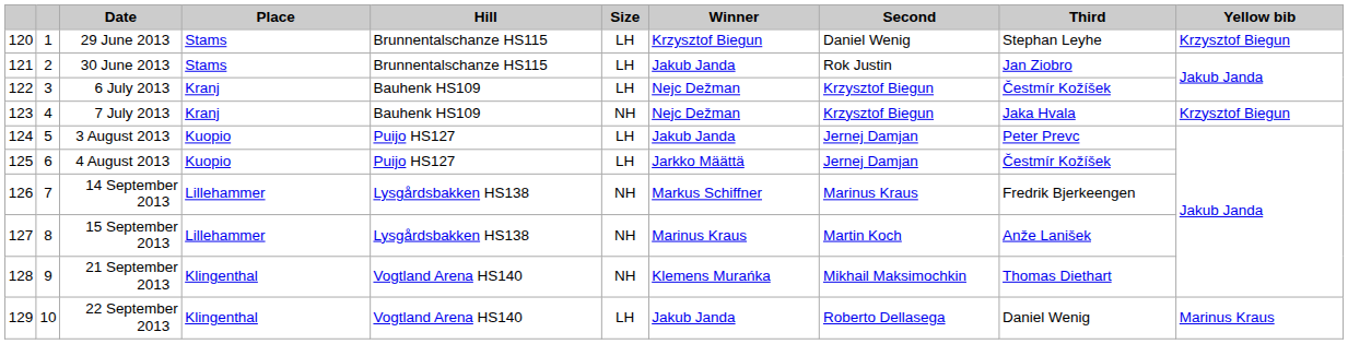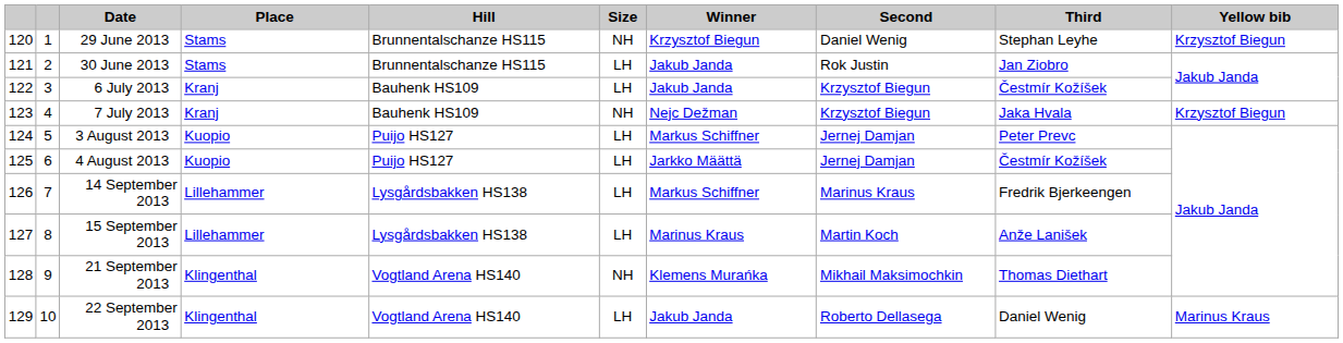 <table class="wikitable plainrowheaders" style="background:#fff; font-size:86%; line-height:16px; border:grey solid 1px; border-collapse:collapse;">
 <tr style="background:#ccc; text-align:center;">
 <th scope="col" style="background:#ccc; width=20 px;"></th>
 <th scope="col" style="background:#ccc; width=30 px;"></th>
 <th scope="col" style="background:#ccc; width:120px;">Date</th>
 <th scope="col" style="background:#ccc; width:200px;">Place</th>
 <th scope="col" style="background:#ccc; width:240px;">Hill</th>
 <th scope="col" style="background:#ccc; width:40px;">Size</th>
 <th scope="col" style="background:#ccc; width:185px;">Winner</th>
 <th scope="col" style="background:#ccc; width:185px;">Second</th>
 <th scope="col" style="background:#ccc; width:185px;">Third</th>
 <th scope="col" style="background:#ccc; width:180px;">Yellow bib</th>
 </tr>
 <tr>
 <td align=center>120</td>
 <td align=center>1</td>
 <td align=right>29 June 2013  </td>
 <td> <a href='#'>Stams</a></td>
 <td>Brunnentalschanze HS115</td>
-<td align=center>LH</td>
+<td align=center>NH</td>
 <td> <a href='#'>Krzysztof Biegun</a></td>
 <td> Daniel Wenig</td>
 <td> Stephan Leyhe</td>
 <td> <a href='#'>Krzysztof Biegun</a></td>
 </tr>
 <tr>
 <td align=center>121</td>
 <td align=center>2</td>
 <td align=right>30 June 2013  </td>
 <td> <a href='#'>Stams</a></td>
 <td>Brunnentalschanze HS115</td>
 <td align=center>LH</td>
 <td> <a href='#'>Jakub Janda</a></td>
 <td> Rok Justin</td>
 <td> <a href='#'>Jan Ziobro</a></td>
 <td rowspan=2> <a href='#'>Jakub Janda</a></td>
 </tr>
 <tr>
 <td align=center>122</td>
 <td align=center>3</td>
 <td align=right>6 July 2013  </td>
 <td> <a href='#'>Kranj</a></td>
 <td>Bauhenk HS109</td>
 <td align=center>LH</td>
-<td> <a href='#'>Nejc Dežman</a></td>
+<td> <a href='#'>Jakub Janda</a></td>
 <td> <a href='#'>Krzysztof Biegun</a></td>
 <td> <a href='#'>Čestmír Kožíšek</a></td>
 </tr>
 <tr>
 <td align=center>123</td>
 <td align=center>4</td>
 <td align=right>7 July 2013  </td>
 <td> <a href='#'>Kranj</a></td>
 <td>Bauhenk HS109</td>
 <td align=center>NH</td>
 <td> <a href='#'>Nejc Dežman</a></td>
 <td> <a href='#'>Krzysztof Biegun</a></td>
 <td> <a href='#'>Jaka Hvala</a></td>
 <td> <a href='#'>Krzysztof Biegun</a></td>
 </tr>
 <tr>
 <td align=center>124</td>
 <td align=center>5</td>
 <td align=right>3 August 2013  </td>
 <td> <a href='#'>Kuopio</a></td>
 <td><a href='#'>Puijo</a> HS127</td>
 <td align=center>LH</td>
-<td> <a href='#'>Jakub Janda</a></td>
+<td> <a href='#'>Markus Schiffner</a></td>
 <td> <a href='#'>Jernej Damjan</a></td>
 <td> <a href='#'>Peter Prevc</a></td>
 <td rowspan=5> <a href='#'>Jakub Janda</a></td>
 </tr>
 <tr>
 <td align=center>125</td>
 <td align=center>6</td>
 <td align=right>4 August 2013  </td>
 <td> <a href='#'>Kuopio</a></td>
 <td><a href='#'>Puijo</a> HS127</td>
 <td align=center>LH</td>
 <td> <a href='#'>Jarkko Määttä</a></td>
 <td> <a href='#'>Jernej Damjan</a></td>
 <td> <a href='#'>Čestmír Kožíšek</a></td>
 </tr>
 <tr>
 <td align=center>126</td>
 <td align=center>7</td>
 <td align=right>14 September 2013  </td>
 <td> <a href='#'>Lillehammer</a></td>
 <td><a href='#'>Lysgårdsbakken</a> HS138</td>
-<td align=center>NH</td>
+<td align=center>LH</td>
 <td> <a href='#'>Markus Schiffner</a></td>
 <td> <a href='#'>Marinus Kraus</a></td>
 <td> Fredrik Bjerkeengen</td>
 </tr>
 <tr>
 <td align=center>127</td>
 <td align=center>8</td>
 <td align=right>15 September 2013  </td>
 <td> <a href='#'>Lillehammer</a></td>
 <td><a href='#'>Lysgårdsbakken</a> HS138</td>
-<td align=center>NH</td>
+<td align=center>LH</td>
 <td> <a href='#'>Marinus Kraus</a></td>
 <td> <a href='#'>Martin Koch</a></td>
 <td> <a href='#'>Anže Lanišek</a></td>
 </tr>
 <tr>
 <td align=center>128</td>
 <td align=center>9</td>
 <td align=right>21 September 2013  </td>
 <td> <a href='#'>Klingenthal</a></td>
 <td><a href='#'>Vogtland Arena</a> HS140</td>
 <td align=center>NH</td>
 <td> <a href='#'>Klemens Murańka</a></td>
 <td> <a href='#'>Mikhail Maksimochkin</a></td>
 <td> <a href='#'>Thomas Diethart</a></td>
 </tr>
 <tr>
 <td align=center>129</td>
 <td align=center>10</td>
 <td align=right>22 September 2013  </td>
 <td> <a href='#'>Klingenthal</a></td>
 <td><a href='#'>Vogtland Arena</a> HS140</td>
 <td align=center>LH</td>
 <td> <a href='#'>Jakub Janda</a></td>
 <td> <a href='#'>Roberto Dellasega</a></td>
 <td> Daniel Wenig</td>
 <td> <a href='#'>Marinus Kraus</a></td>
 </tr>
 </table>
